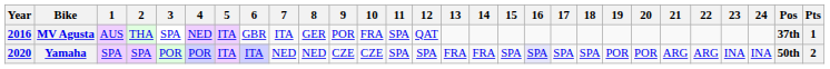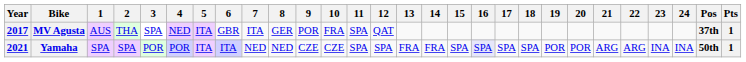 <table class="wikitable" style="text-align:center; font-size:90%">
 <tr>
 <th>Year</th>
 <th>Bike</th>
 <th>1</th>
 <th>2</th>
 <th>3</th>
 <th>4</th>
 <th>5</th>
 <th>6</th>
 <th>7</th>
 <th>8</th>
 <th>9</th>
 <th>10</th>
 <th>11</th>
 <th>12</th>
 <th>13</th>
 <th>14</th>
 <th>15</th>
 <th>16</th>
 <th>17</th>
 <th>18</th>
 <th>19</th>
 <th>20</th>
 <th>21</th>
 <th>22</th>
 <th>23</th>
 <th>24</th>
 <th>Pos</th>
 <th>Pts</th>
 </tr>
 <tr>
-<th><a href='#'>2016</a></th>
+<th><a href='#'>2017</a></th>
 <th><a href='#'>MV Agusta</a></th>
 <td style="background:#EFCFFF;"><a href='#'>AUS</a><br></td>
 <td style="background:#DFFFDF;"><a href='#'>THA</a><br></td>
 <td style="background:#FFFFFF;"><a href='#'>SPA</a><br></td>
 <td style="background:#EFCFFF;"><a href='#'>NED</a><br></td>
 <td style="background:#EFCFFF;"><a href='#'>ITA</a><br></td>
 <td><a href='#'>GBR</a></td>
 <td><a href='#'>ITA</a></td>
 <td><a href='#'>GER</a></td>
 <td><a href='#'>POR</a></td>
 <td><a href='#'>FRA</a></td>
 <td><a href='#'>SPA</a></td>
 <td><a href='#'>QAT</a></td>
 <td></td>
 <td></td>
 <td></td>
 <td></td>
 <td></td>
 <td></td>
 <td></td>
 <td></td>
 <td></td>
 <td></td>
 <td></td>
 <td></td>
 <th>37th</th>
 <th>1</th>
 </tr>
 <tr>
-<th><a href='#'>2020</a></th>
+<th><a href='#'>2021</a></th>
 <th><a href='#'>Yamaha</a></th>
 <td style="background:#EFCFFF;"><a href='#'>SPA</a><br></td>
 <td style="background:#EFCFFF;"><a href='#'>SPA</a><br></td>
 <td style="background:#DFFFDF;"><a href='#'>POR</a><br></td>
 <td style="background:#cfcfff;"><a href='#'>POR</a><br></td>
 <td style="background:#EFCFFF;"><a href='#'>ITA</a><br></td>
 <td style="background:#cfcfff;"><a href='#'>ITA</a><br></td>
 <td><a href='#'>NED</a></td>
 <td><a href='#'>NED</a></td>
 <td><a href='#'>CZE</a></td>
 <td><a href='#'>CZE</a></td>
 <td><a href='#'>SPA</a></td>
 <td><a href='#'>SPA</a></td>
 <td><a href='#'>FRA</a></td>
 <td><a href='#'>FRA</a></td>
 <td><a href='#'>SPA</a></td>
 <td style="background: lavender;"><a href='#'>SPA</a></td>
 <td><a href='#'>SPA</a></td>
 <td><a href='#'>SPA</a></td>
 <td><a href='#'>POR</a></td>
 <td><a href='#'>POR</a></td>
 <td><a href='#'>ARG</a></td>
 <td><a href='#'>ARG</a></td>
 <td><a href='#'>INA</a></td>
 <td><a href='#'>INA</a></td>
 <th>50th</th>
-<th>2</th>
+<th>1</th>
 </tr>
 </table>
